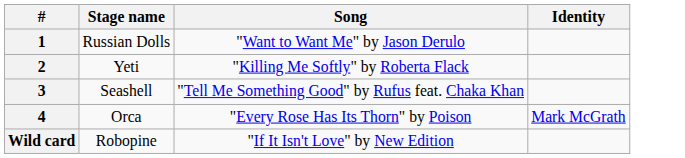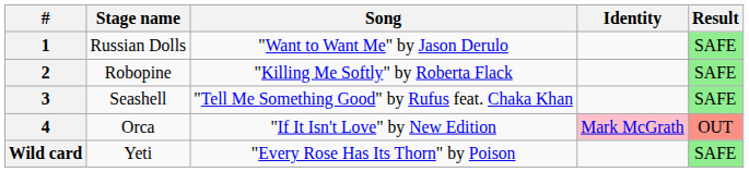 <table class="wikitable plainrowheaders" style="text-align: center;">
 <tr>
 <th>#</th>
 <th>Stage name</th>
 <th>Song</th>
 <th>Identity</th>
+<th>Result</th>
 </tr>
 <tr>
 <th>1</th>
 <td>Russian Dolls</td>
 <td>"<a href='#'>Want to Want Me</a>" by <a href='#'>Jason Derulo</a></td>
 <td></td>
+<td bgcolor=lightgreen>SAFE</td>
 </tr>
 <tr>
 <th>2</th>
-<td>Yeti</td>
+<td>Robopine</td>
 <td>"<a href='#'>Killing Me Softly</a>" by <a href='#'>Roberta Flack</a></td>
 <td></td>
+<td bgcolor=lightgreen>SAFE</td>
 </tr>
 <tr>
 <th>3</th>
 <td>Seashell</td>
 <td>"<a href='#'>Tell Me Something Good</a>" by <a href='#'>Rufus</a> feat. <a href='#'>Chaka Khan</a></td>
 <td></td>
+<td bgcolor=lightgreen>SAFE</td>
 </tr>
 <tr>
 <th>4</th>
 <td>Orca</td>
-<td>"<a href='#'>Every Rose Has Its Thorn</a>" by <a href='#'>Poison</a></td>
-<td><a href='#'>Mark McGrath</a></td>
+<td>"<a href='#'>If It Isn't Love</a>" by <a href='#'>New Edition</a></td>
+<td style="background: pink;"><a href='#'>Mark McGrath</a></td>
+<td bgcolor=#F99185>OUT</td>
 </tr>
 <tr>
 <th>Wild card</th>
-<td>Robopine</td>
-<td>"<a href='#'>If It Isn't Love</a>" by <a href='#'>New Edition</a></td>
+<td>Yeti</td>
+<td>"<a href='#'>Every Rose Has Its Thorn</a>" by <a href='#'>Poison</a></td>
 <td></td>
+<td bgcolor=lightgreen>SAFE</td>
 </tr>
 </table>
